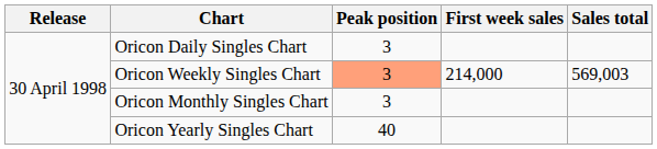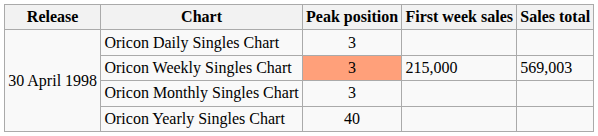 <table class="wikitable">
 <tr>
 <th>Release</th>
 <th>Chart</th>
 <th>Peak position</th>
 <th>First week sales</th>
 <th>Sales total</th>
 </tr>
 <tr>
 <td rowspan="4">30 April 1998</td>
 <td>Oricon Daily Singles Chart</td>
 <td align="center">3</td>
 <td></td>
 <td></td>
 </tr>
 <tr>
 <td>Oricon Weekly Singles Chart</td>
 <td align="center" style="background: lightsalmon;">3</td>
-<td>214,000</td>
+<td>215,000</td>
 <td>569,003</td>
 </tr>
 <tr>
 <td>Oricon Monthly Singles Chart</td>
 <td align="center">3</td>
 <td></td>
 <td></td>
 </tr>
 <tr>
 <td>Oricon Yearly Singles Chart</td>
 <td align="center">40</td>
 <td></td>
 <td></td>
 </tr>
 </table>
